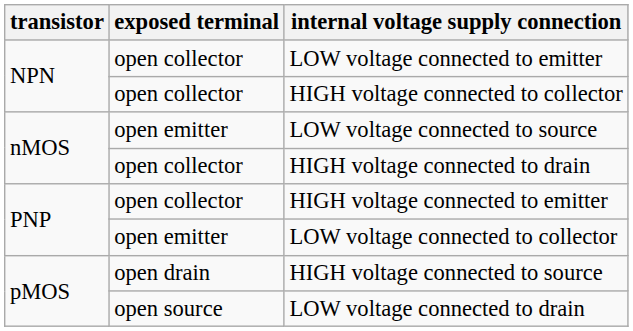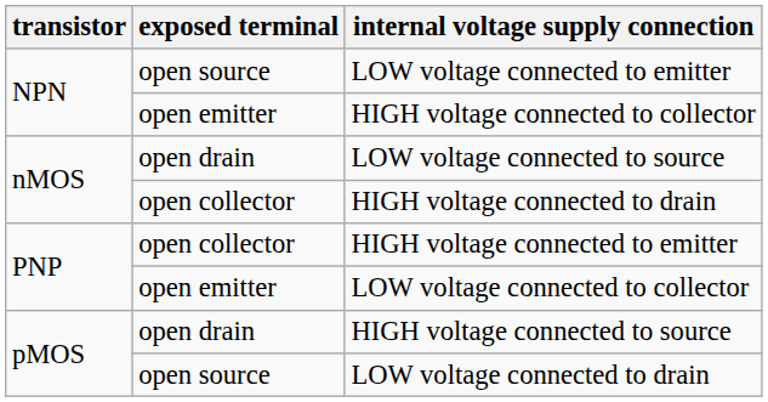 <table class="wikitable">
 <tr>
 <th>transistor</th>
 <th>exposed terminal</th>
 <th>internal voltage supply connection</th>
 </tr>
 <tr>
 <td rowspan="2">NPN</td>
-<td>open collector</td>
+<td>open source</td>
 <td>LOW voltage connected to emitter</td>
 </tr>
 <tr>
-<td>open collector</td>
+<td>open emitter</td>
 <td>HIGH voltage connected to collector</td>
 </tr>
 <tr>
 <td rowspan="2">nMOS</td>
-<td>open emitter</td>
+<td>open drain</td>
 <td>LOW voltage connected to source</td>
 </tr>
 <tr>
 <td>open collector</td>
 <td>HIGH voltage connected to drain</td>
 </tr>
 <tr>
 <td rowspan="2">PNP</td>
 <td>open collector</td>
 <td>HIGH voltage connected to emitter</td>
 </tr>
 <tr>
 <td>open emitter</td>
 <td>LOW voltage connected to collector</td>
 </tr>
 <tr>
 <td rowspan="2">pMOS</td>
 <td>open drain</td>
 <td>HIGH voltage connected to source</td>
 </tr>
 <tr>
 <td>open source</td>
 <td>LOW voltage connected to drain</td>
 </tr>
 </table>
